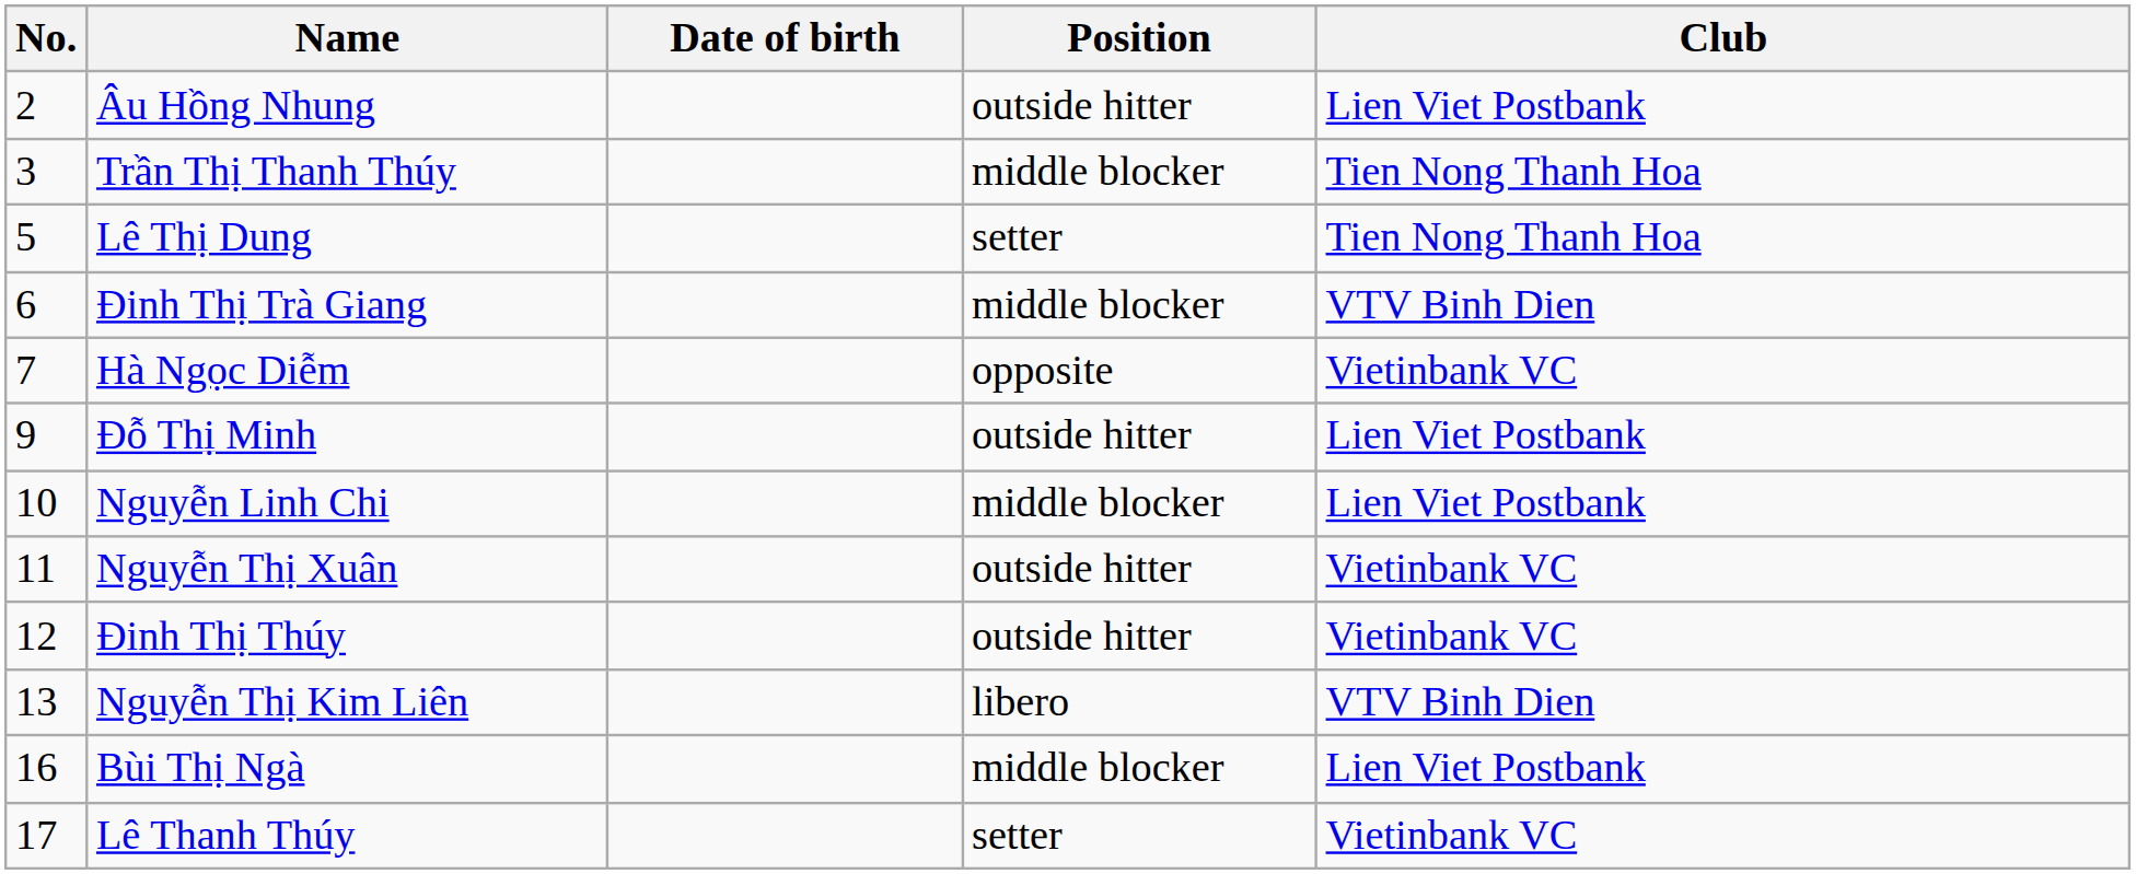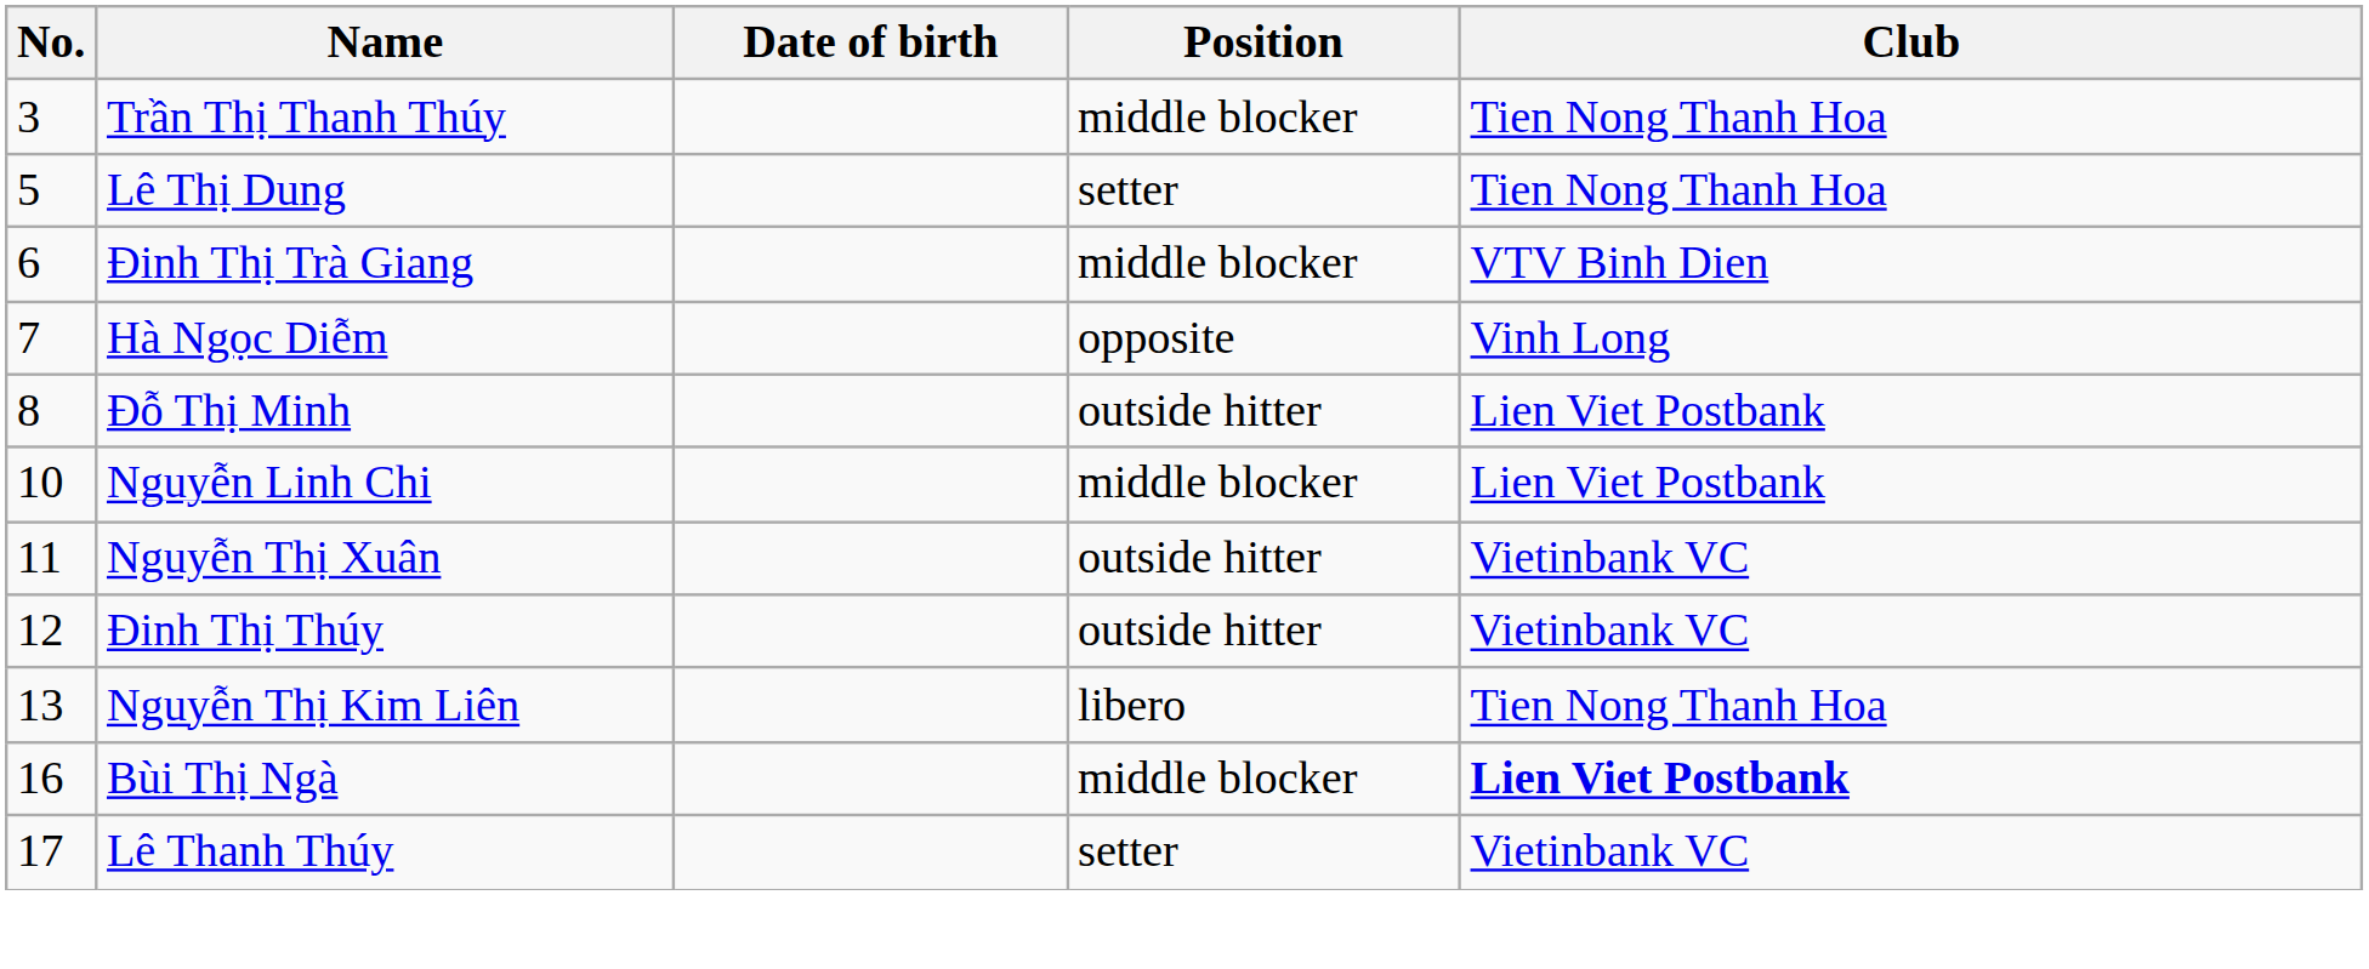 <table class=wikitable sortable style=font-size:100%; text-align:center;>
 <tr>
 <th>No.</th>
 <th style=width:12em>Name</th>
 <th style=width:8em>Date of birth</th>
 <th style=width:8em>Position</th>
 <th style=width:19em>Club</th>
-</tr>
-<tr>
-<td>2</td>
-<td><a href='#'>Âu Hồng Nhung</a></td>
-<td></td>
-<td>outside hitter</td>
-<td> <a href='#'>Lien Viet Postbank</a></td>
 </tr>
 <tr>
 <td>3</td>
 <td><a href='#'>Trần Thị Thanh Thúy</a></td>
 <td></td>
 <td>middle blocker</td>
 <td> <a href='#'>Tien Nong Thanh Hoa</a></td>
 </tr>
 <tr>
 <td>5</td>
 <td><a href='#'>Lê Thị Dung</a></td>
 <td></td>
 <td>setter</td>
 <td> <a href='#'>Tien Nong Thanh Hoa</a></td>
 </tr>
 <tr>
 <td>6</td>
 <td><a href='#'>Đinh Thị Trà Giang</a></td>
 <td></td>
 <td>middle blocker</td>
 <td> <a href='#'>VTV Binh Dien</a></td>
 </tr>
 <tr>
 <td>7</td>
 <td><a href='#'>Hà Ngọc Diễm</a></td>
 <td></td>
 <td>opposite</td>
-<td> <a href='#'>Vietinbank VC</a></td>
+<td> <a href='#'>Vinh Long</a></td>
 </tr>
 <tr>
-<td>9</td>
+<td>8</td>
 <td><a href='#'>Đỗ Thị Minh</a></td>
 <td></td>
 <td>outside hitter</td>
 <td> <a href='#'>Lien Viet Postbank</a></td>
 </tr>
 <tr>
 <td>10</td>
 <td><a href='#'>Nguyễn Linh Chi</a></td>
 <td></td>
 <td>middle blocker</td>
 <td> <a href='#'>Lien Viet Postbank</a></td>
 </tr>
 <tr>
 <td>11</td>
 <td><a href='#'>Nguyễn Thị Xuân</a></td>
 <td></td>
 <td>outside hitter</td>
 <td> <a href='#'>Vietinbank VC</a></td>
 </tr>
 <tr>
 <td>12</td>
 <td><a href='#'>Đinh Thị Thúy</a></td>
 <td></td>
 <td>outside hitter</td>
 <td> <a href='#'>Vietinbank VC</a></td>
 </tr>
 <tr>
 <td>13</td>
 <td><a href='#'>Nguyễn Thị Kim Liên</a></td>
 <td></td>
 <td>libero</td>
-<td> <a href='#'>VTV Binh Dien</a></td>
+<td> <a href='#'>Tien Nong Thanh Hoa</a></td>
 </tr>
 <tr>
 <td>16</td>
 <td><a href='#'>Bùi Thị Ngà</a></td>
 <td></td>
 <td>middle blocker</td>
-<td> <a href='#'>Lien Viet Postbank</a></td>
+<td><strong> <a href='#'>Lien Viet Postbank</a></strong></td>
 </tr>
 <tr>
 <td>17</td>
 <td><a href='#'>Lê Thanh Thúy</a></td>
 <td></td>
 <td>setter</td>
 <td> <a href='#'>Vietinbank VC</a></td>
 </tr>
 </table>
